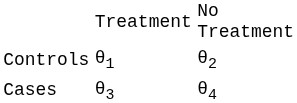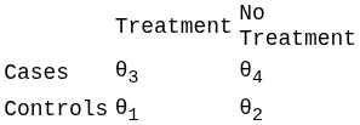 <table style="width:20%">
 <tr>
 <td></td>
 <td>Treatment</td>
 <td>No Treatment</td>
 </tr>
 <tr>
+<td>Cases</td>
+<td>θ<sub>3</sub></td>
+<td>θ<sub>4</sub></td>
+</tr>
+<tr>
 <td>Controls</td>
 <td>θ<sub>1</sub></td>
 <td>θ<sub>2</sub></td>
 </tr>
-<tr>
-<td>Cases</td>
-<td>θ<sub>3</sub></td>
-<td>θ<sub>4</sub></td>
-</tr>
 </table>
